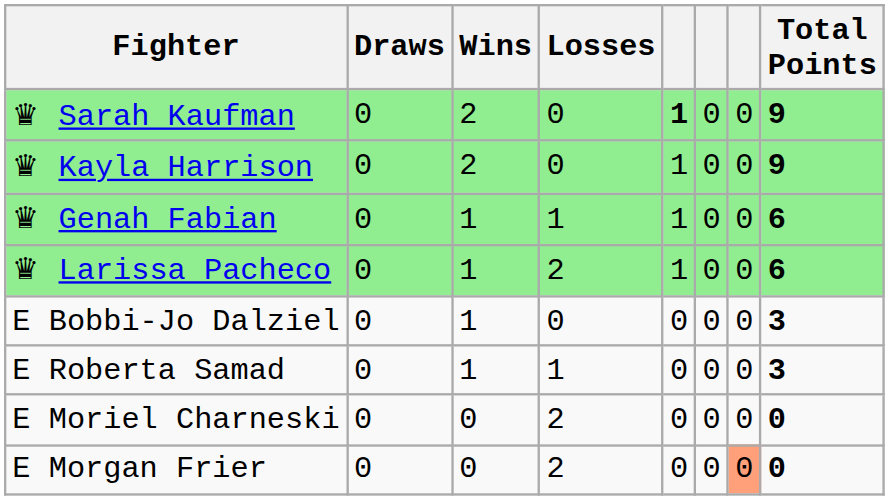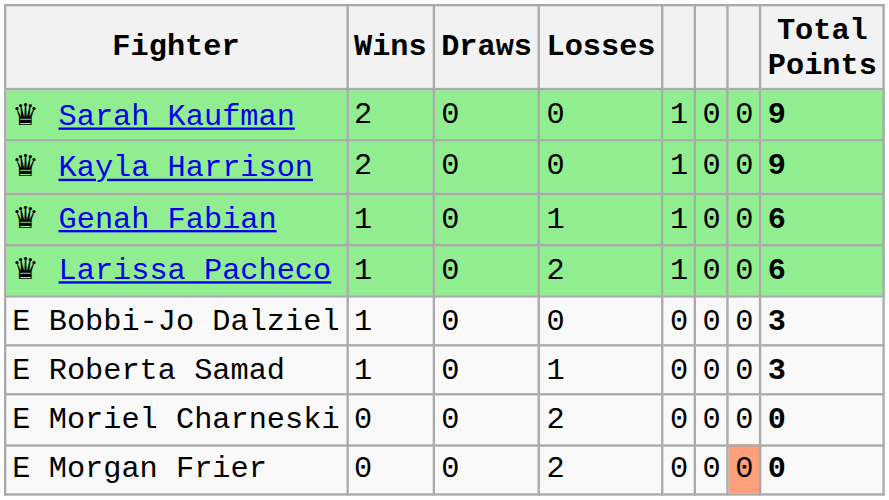 <table class="wikitable sortable">
 <tr>
 <th>Fighter</th>
+<th>Wins</th>
 <th>Draws</th>
-<th>Wins</th>
 <th>Losses</th>
 <th></th>
 <th></th>
 <th></th>
 <th>Total<br> Points</th>
 </tr>
 <tr style="background:#90EE90;">
 <td>♛   <a href='#'>Sarah Kaufman</a></td>
-<td>0</td>
 <td>2</td>
 <td>0</td>
-<td><strong>1</strong></td>
+<td>0</td>
+<td>1</td>
 <td>0</td>
 <td>0</td>
 <td><strong>9</strong></td>
 </tr>
 <tr style="background:#90EE90;">
 <td>♛   <a href='#'>Kayla Harrison</a></td>
+<td>2</td>
 <td>0</td>
-<td>2</td>
 <td>0</td>
 <td>1</td>
 <td>0</td>
 <td>0</td>
 <td><strong>9</strong></td>
 </tr>
 <tr style="background:#90EE90;">
 <td>♛   <a href='#'>Genah Fabian</a></td>
+<td>1</td>
 <td>0</td>
-<td>1</td>
 <td>1</td>
 <td>1</td>
 <td>0</td>
 <td>0</td>
 <td><strong>6</strong></td>
 </tr>
 <tr style="background:#90EE90;">
 <td>♛ <a href='#'>Larissa Pacheco</a></td>
+<td>1</td>
 <td>0</td>
-<td>1</td>
 <td>2</td>
 <td>1</td>
 <td>0</td>
 <td>0</td>
 <td><strong>6</strong></td>
 </tr>
 <tr>
 <td>E  Bobbi-Jo Dalziel</td>
+<td>1</td>
 <td>0</td>
-<td>1</td>
 <td>0</td>
 <td>0</td>
 <td>0</td>
 <td>0</td>
 <td><strong>3</strong></td>
 </tr>
 <tr>
 <td>E  Roberta Samad</td>
+<td>1</td>
 <td>0</td>
-<td>1</td>
 <td>1</td>
 <td>0</td>
 <td>0</td>
 <td>0</td>
 <td><strong>3</strong></td>
 </tr>
 <tr>
 <td>E  Moriel Charneski</td>
 <td>0</td>
 <td>0</td>
 <td>2</td>
 <td>0</td>
 <td>0</td>
 <td>0</td>
 <td><strong>0</strong></td>
 </tr>
 <tr>
 <td>E   Morgan Frier</td>
 <td>0</td>
 <td>0</td>
 <td>2</td>
 <td>0</td>
 <td>0</td>
 <td style="background: lightsalmon;">0</td>
 <td><strong>0</strong></td>
 </tr>
 </table>
